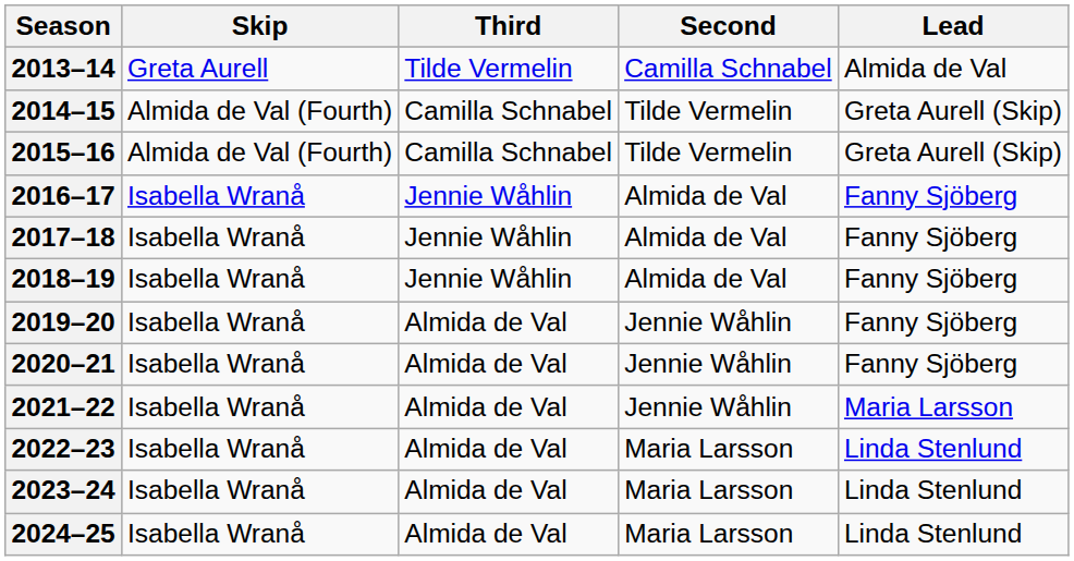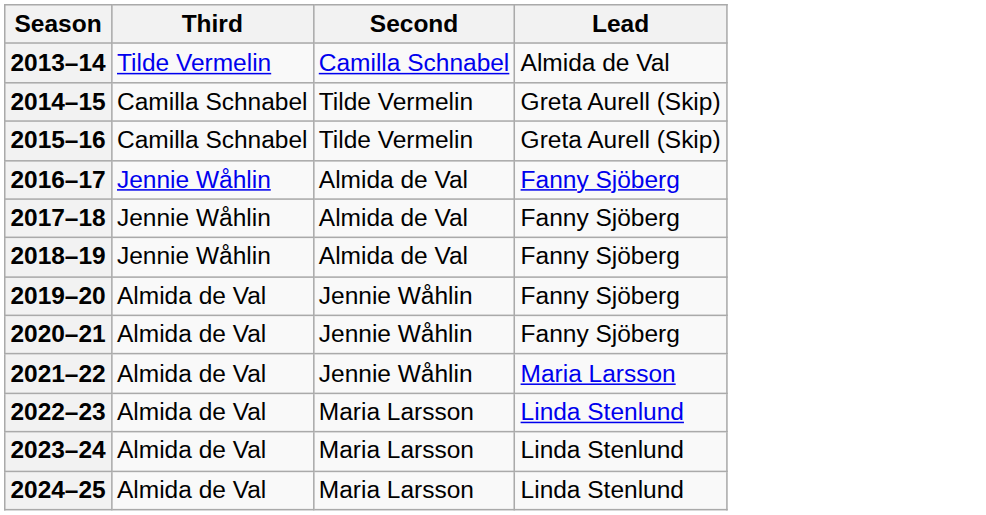 <table class="wikitable">
 <tr>
 <th scope="col">Season</th>
-<th scope="col">Skip</th>
 <th scope="col">Third</th>
 <th scope="col">Second</th>
 <th scope="col">Lead</th>
 </tr>
 <tr>
 <th scope="row">2013–14</th>
-<td><a href='#'>Greta Aurell</a></td>
 <td><a href='#'>Tilde Vermelin</a></td>
 <td><a href='#'>Camilla Schnabel</a></td>
 <td>Almida de Val</td>
 </tr>
 <tr>
 <th scope="row">2014–15</th>
-<td>Almida de Val (Fourth)</td>
 <td>Camilla Schnabel</td>
 <td>Tilde Vermelin</td>
 <td>Greta Aurell (Skip)</td>
 </tr>
 <tr>
 <th scope="row">2015–16</th>
-<td>Almida de Val (Fourth)</td>
 <td>Camilla Schnabel</td>
 <td>Tilde Vermelin</td>
 <td>Greta Aurell (Skip)</td>
 </tr>
 <tr>
 <th scope="row">2016–17</th>
-<td><a href='#'>Isabella Wranå</a></td>
 <td><a href='#'>Jennie Wåhlin</a></td>
 <td>Almida de Val</td>
 <td><a href='#'>Fanny Sjöberg</a></td>
 </tr>
 <tr>
 <th scope="row">2017–18</th>
-<td>Isabella Wranå</td>
 <td>Jennie Wåhlin</td>
 <td>Almida de Val</td>
 <td>Fanny Sjöberg</td>
 </tr>
 <tr>
 <th scope="row">2018–19</th>
-<td>Isabella Wranå</td>
 <td>Jennie Wåhlin</td>
 <td>Almida de Val</td>
 <td>Fanny Sjöberg</td>
 </tr>
 <tr>
 <th scope="row">2019–20</th>
-<td>Isabella Wranå</td>
 <td>Almida de Val</td>
 <td>Jennie Wåhlin</td>
 <td>Fanny Sjöberg</td>
 </tr>
 <tr>
 <th scope="row">2020–21</th>
-<td>Isabella Wranå</td>
 <td>Almida de Val</td>
 <td>Jennie Wåhlin</td>
 <td>Fanny Sjöberg</td>
 </tr>
 <tr>
 <th scope="row">2021–22</th>
-<td>Isabella Wranå</td>
 <td>Almida de Val</td>
 <td>Jennie Wåhlin</td>
 <td><a href='#'>Maria Larsson</a></td>
 </tr>
 <tr>
 <th scope="row">2022–23</th>
-<td>Isabella Wranå</td>
 <td>Almida de Val</td>
 <td>Maria Larsson</td>
 <td><a href='#'>Linda Stenlund</a></td>
 </tr>
 <tr>
 <th scope="row">2023–24</th>
-<td>Isabella Wranå</td>
 <td>Almida de Val</td>
 <td>Maria Larsson</td>
 <td>Linda Stenlund</td>
 </tr>
 <tr>
 <th scope="row">2024–25</th>
-<td>Isabella Wranå</td>
 <td>Almida de Val</td>
 <td>Maria Larsson</td>
 <td>Linda Stenlund</td>
 </tr>
 </table>
